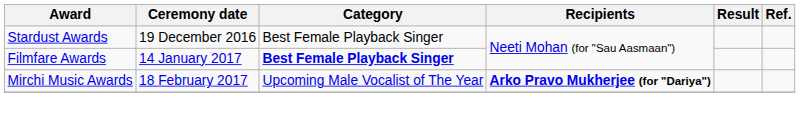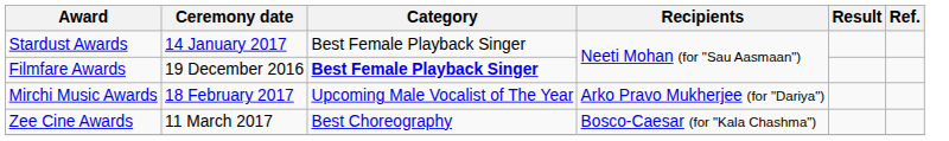 <table class="wikitable sortable plainrowheaders">
 <tr>
 <th>Award</th>
 <th>Ceremony date</th>
 <th>Category</th>
 <th>Recipients</th>
 <th>Result</th>
 <th>Ref.</th>
 </tr>
 <tr>
 <td><a href='#'>Stardust Awards</a></td>
-<td>19 December 2016</td>
+<td><a href='#'>14 January 2017</a></td>
 <td>Best Female Playback Singer</td>
 <td rowspan="2"><a href='#'>Neeti Mohan</a> <small>(for "Sau Aasmaan")</small></td>
 <td></td>
 <td></td>
 </tr>
 <tr>
 <td><a href='#'>Filmfare Awards</a></td>
-<td><a href='#'>14 January 2017</a></td>
+<td>19 December 2016</td>
 <td><strong><a href='#'>Best Female Playback Singer</a></strong></td>
 <td></td>
 <td></td>
 </tr>
 <tr>
 <td><a href='#'>Mirchi Music Awards</a></td>
 <td><a href='#'>18 February 2017</a></td>
 <td><a href='#'>Upcoming Male Vocalist of The Year</a></td>
-<td><strong><a href='#'>Arko Pravo Mukherjee</a> <small>(for "Dariya")</small></strong></td>
+<td><a href='#'>Arko Pravo Mukherjee</a> <small>(for "Dariya")</small></td>
+<td></td>
+<td></td>
+</tr>
+<tr>
+<td><a href='#'>Zee Cine Awards</a></td>
+<td>11 March 2017</td>
+<td><a href='#'>Best Choreography</a></td>
+<td><a href='#'>Bosco-Caesar</a> <small>(for "Kala Chashma")</small></td>
 <td></td>
 <td></td>
 </tr>
 <tr>
 </tr>
 </table>
